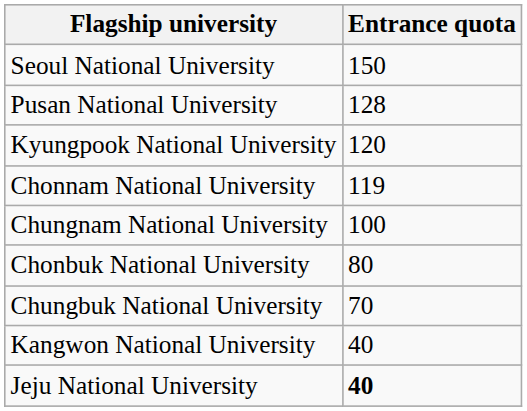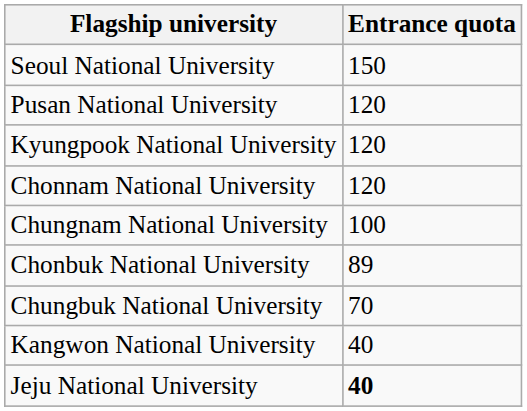 <table class="wikitable">
 <tr>
 <th>Flagship university</th>
 <th>Entrance quota</th>
 </tr>
 <tr>
 <td>Seoul National University</td>
 <td>150</td>
 </tr>
 <tr>
 <td>Pusan National University</td>
-<td>128</td>
+<td>120</td>
 </tr>
 <tr>
 <td>Kyungpook National University</td>
 <td>120</td>
 </tr>
 <tr>
 <td>Chonnam National University</td>
-<td>119</td>
+<td>120</td>
 </tr>
 <tr>
 <td>Chungnam National University</td>
 <td>100</td>
 </tr>
 <tr>
 <td>Chonbuk National University</td>
-<td>80</td>
+<td>89</td>
 </tr>
 <tr>
 <td>Chungbuk National University</td>
 <td>70</td>
 </tr>
 <tr>
 <td>Kangwon National University</td>
 <td>40</td>
 </tr>
 <tr>
 <td>Jeju National University</td>
 <td><strong>40</strong></td>
 </tr>
 </table>
